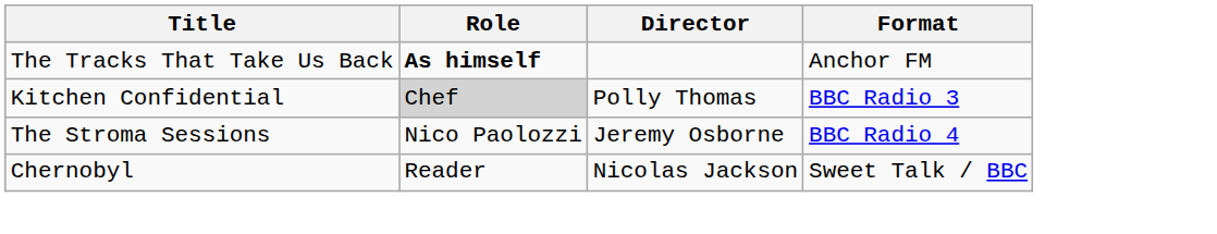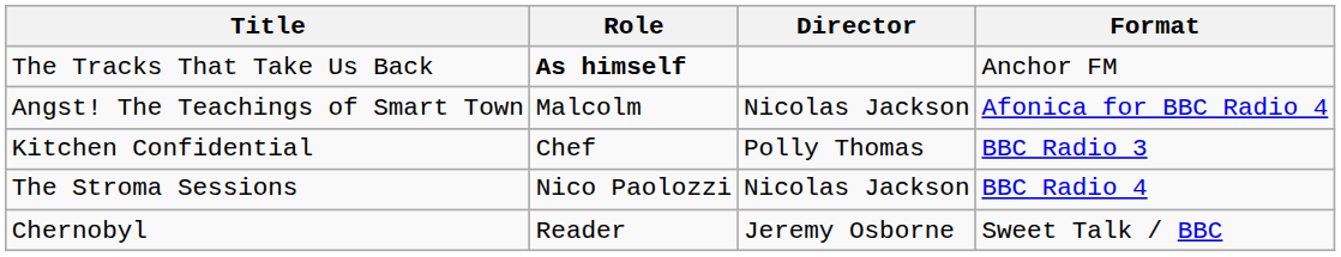 <table class="wikitable">
 <tr>
 <th>Title</th>
 <th>Role</th>
 <th>Director</th>
 <th>Format</th>
 </tr>
 <tr>
 <td>The Tracks That Take Us Back</td>
 <td><strong>As himself</strong></td>
 <td></td>
 <td>Anchor FM</td>
 </tr>
 <tr>
+<td>Angst! The Teachings of Smart Town</td>
+<td>Malcolm</td>
+<td>Nicolas Jackson</td>
+<td><a href='#'>Afonica for BBC Radio 4</a></td>
+</tr>
+<tr>
 <td>Kitchen Confidential</td>
-<td style="background: lightgrey;">Chef</td>
+<td>Chef</td>
 <td>Polly Thomas</td>
 <td><a href='#'>BBC Radio 3</a></td>
 </tr>
 <tr>
 <td>The Stroma Sessions</td>
 <td>Nico Paolozzi</td>
-<td>Jeremy Osborne</td>
+<td>Nicolas Jackson</td>
 <td><a href='#'>BBC Radio 4</a></td>
 </tr>
 <tr>
 <td>Chernobyl</td>
 <td>Reader</td>
-<td>Nicolas Jackson</td>
+<td>Jeremy Osborne</td>
 <td>Sweet Talk / <a href='#'>BBC</a></td>
 </tr>
 </table>
